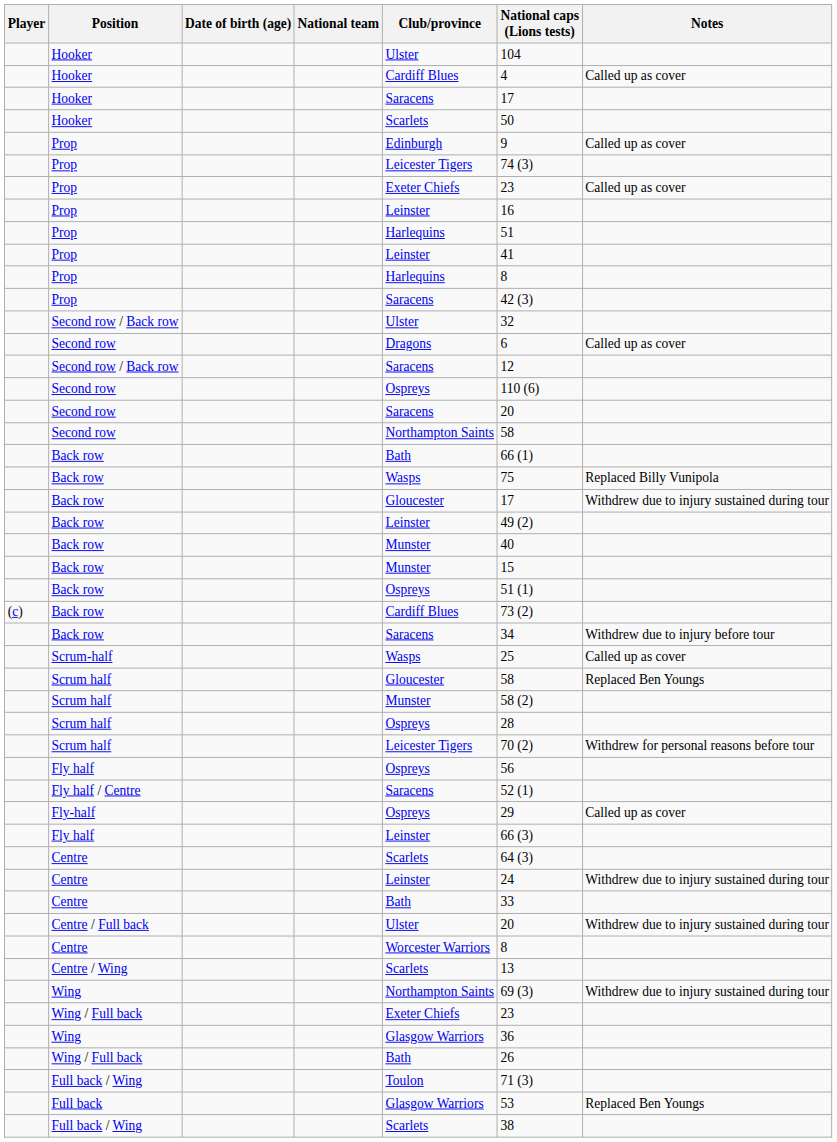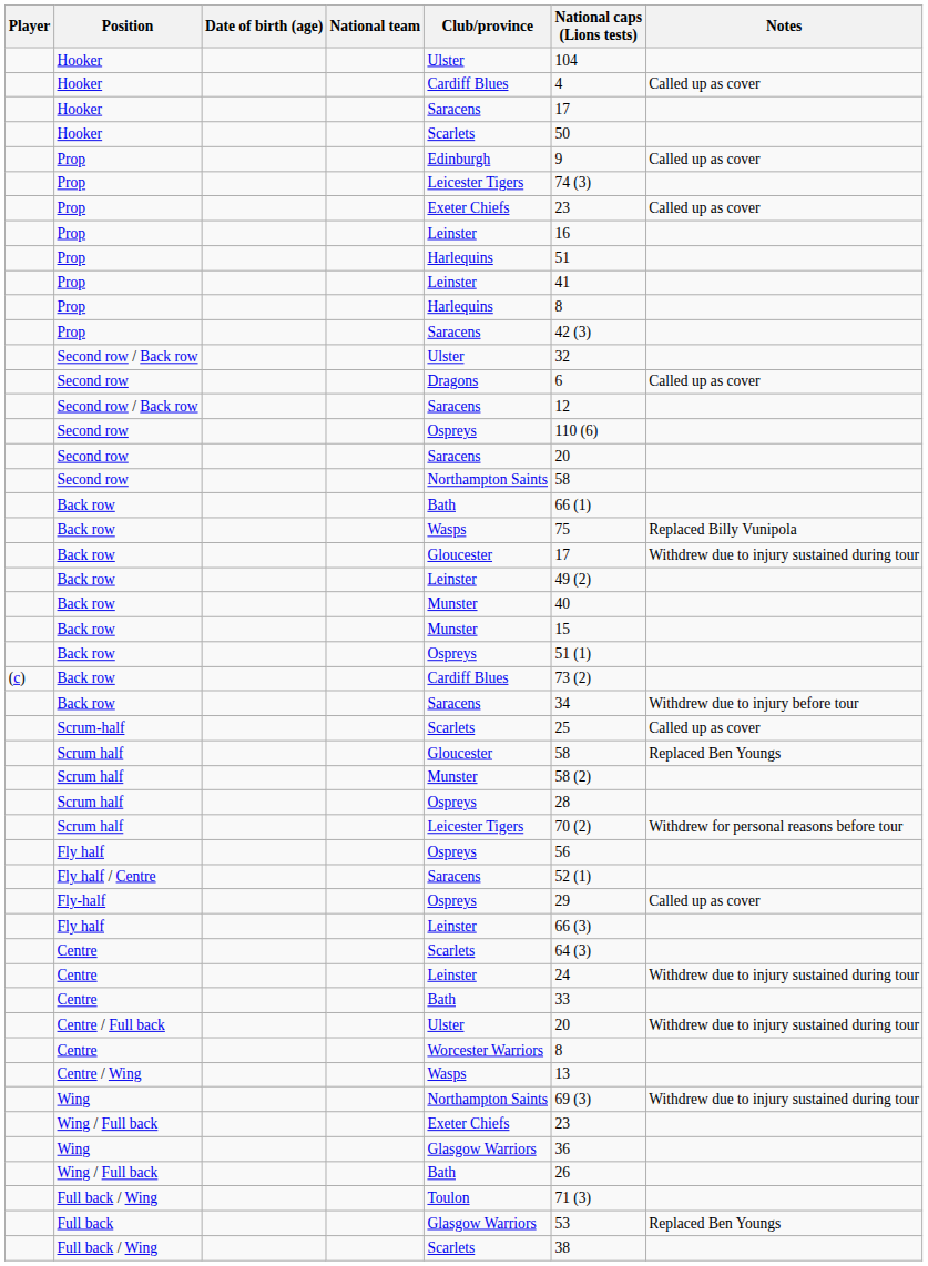 <table class="wikitable sortable" style="font-size:90%">
 <tr>
 <th>Player</th>
 <th>Position</th>
 <th>Date of birth (age)</th>
 <th>National team</th>
 <th>Club/province</th>
 <th>National caps<br>(Lions tests)</th>
 <th>Notes</th>
 </tr>
 <tr>
 <td><strong></strong></td>
 <td><a href='#'>Hooker</a></td>
 <td></td>
 <td></td>
 <td><a href='#'>Ulster</a></td>
 <td>104</td>
 <td></td>
 </tr>
 <tr>
 <td></td>
 <td><a href='#'>Hooker</a></td>
 <td></td>
 <td></td>
 <td><a href='#'>Cardiff Blues</a></td>
 <td>4</td>
 <td>Called up as cover</td>
 </tr>
 <tr>
 <td></td>
 <td><a href='#'>Hooker</a></td>
 <td></td>
 <td></td>
 <td><a href='#'>Saracens</a></td>
 <td>17</td>
 <td></td>
 </tr>
 <tr>
 <td></td>
 <td><a href='#'>Hooker</a></td>
 <td></td>
 <td></td>
 <td><a href='#'>Scarlets</a></td>
 <td>50</td>
 <td></td>
 </tr>
 <tr>
 <td></td>
 <td><a href='#'>Prop</a></td>
 <td></td>
 <td></td>
 <td><a href='#'>Edinburgh</a></td>
 <td>9</td>
 <td>Called up as cover</td>
 </tr>
 <tr>
 <td><strong></strong></td>
 <td><a href='#'>Prop</a></td>
 <td></td>
 <td></td>
 <td><a href='#'>Leicester Tigers</a></td>
 <td>74 (3)</td>
 <td></td>
 </tr>
 <tr>
 <td></td>
 <td><a href='#'>Prop</a></td>
 <td></td>
 <td></td>
 <td><a href='#'>Exeter Chiefs</a></td>
 <td>23</td>
 <td>Called up as cover</td>
 </tr>
 <tr>
 <td></td>
 <td><a href='#'>Prop</a></td>
 <td></td>
 <td></td>
 <td><a href='#'>Leinster</a></td>
 <td>16</td>
 <td></td>
 </tr>
 <tr>
 <td></td>
 <td><a href='#'>Prop</a></td>
 <td></td>
 <td></td>
 <td><a href='#'>Harlequins</a></td>
 <td>51</td>
 <td></td>
 </tr>
 <tr>
 <td></td>
 <td><a href='#'>Prop</a></td>
 <td></td>
 <td></td>
 <td><a href='#'>Leinster</a></td>
 <td>41</td>
 <td></td>
 </tr>
 <tr>
 <td></td>
 <td><a href='#'>Prop</a></td>
 <td></td>
 <td></td>
 <td><a href='#'>Harlequins</a></td>
 <td>8</td>
 <td></td>
 </tr>
 <tr>
 <td><strong></strong></td>
 <td><a href='#'>Prop</a></td>
 <td></td>
 <td></td>
 <td><a href='#'>Saracens</a></td>
 <td>42 (3)</td>
 <td></td>
 </tr>
 <tr>
 <td></td>
 <td><a href='#'>Second row</a> / <a href='#'>Back row</a></td>
 <td></td>
 <td></td>
 <td><a href='#'>Ulster</a></td>
 <td>32</td>
 <td></td>
 </tr>
 <tr>
 <td></td>
 <td><a href='#'>Second row</a></td>
 <td></td>
 <td></td>
 <td><a href='#'>Dragons</a></td>
 <td>6</td>
 <td>Called up as cover</td>
 </tr>
 <tr>
 <td></td>
 <td><a href='#'>Second row</a> / <a href='#'>Back row</a></td>
 <td></td>
 <td></td>
 <td><a href='#'>Saracens</a></td>
 <td>12</td>
 <td></td>
 </tr>
 <tr>
 <td><strong></strong></td>
 <td><a href='#'>Second row</a></td>
 <td></td>
 <td></td>
 <td><a href='#'>Ospreys</a></td>
 <td>110 (6)</td>
 <td></td>
 </tr>
 <tr>
 <td></td>
 <td><a href='#'>Second row</a></td>
 <td></td>
 <td></td>
 <td><a href='#'>Saracens</a></td>
 <td>20</td>
 <td></td>
 </tr>
 <tr>
 <td></td>
 <td><a href='#'>Second row</a></td>
 <td></td>
 <td></td>
 <td><a href='#'>Northampton Saints</a></td>
 <td>58</td>
 <td></td>
 </tr>
 <tr>
 <td><strong></strong></td>
 <td><a href='#'>Back row</a></td>
 <td></td>
 <td></td>
 <td><a href='#'>Bath</a></td>
 <td>66 (1)</td>
 <td></td>
 </tr>
 <tr>
 <td></td>
 <td><a href='#'>Back row</a></td>
 <td></td>
 <td></td>
 <td><a href='#'>Wasps</a></td>
 <td>75</td>
 <td>Replaced Billy Vunipola</td>
 </tr>
 <tr>
 <td><em></em></td>
 <td><a href='#'>Back row</a></td>
 <td></td>
 <td></td>
 <td><a href='#'>Gloucester</a></td>
 <td>17</td>
 <td>Withdrew due to injury sustained during tour</td>
 </tr>
 <tr>
 <td><strong></strong></td>
 <td><a href='#'>Back row</a></td>
 <td></td>
 <td></td>
 <td><a href='#'>Leinster</a></td>
 <td>49 (2)</td>
 <td></td>
 </tr>
 <tr>
 <td></td>
 <td><a href='#'>Back row</a></td>
 <td></td>
 <td></td>
 <td><a href='#'>Munster</a></td>
 <td>40</td>
 <td></td>
 </tr>
 <tr>
 <td></td>
 <td><a href='#'>Back row</a></td>
 <td></td>
 <td></td>
 <td><a href='#'>Munster</a></td>
 <td>15</td>
 <td></td>
 </tr>
 <tr>
 <td><strong></strong></td>
 <td><a href='#'>Back row</a></td>
 <td></td>
 <td></td>
 <td><a href='#'>Ospreys</a></td>
 <td>51 (1)</td>
 <td></td>
 </tr>
 <tr>
 <td><strong></strong> (<a href='#'>c</a>)</td>
 <td><a href='#'>Back row</a></td>
 <td></td>
 <td></td>
 <td><a href='#'>Cardiff Blues</a></td>
 <td>73 (2)</td>
 <td></td>
 </tr>
 <tr>
 <td><em></em></td>
 <td><a href='#'>Back row</a></td>
 <td></td>
 <td></td>
 <td><a href='#'>Saracens</a></td>
 <td>34</td>
 <td>Withdrew due to injury before tour</td>
 </tr>
 <tr>
 <td></td>
 <td><a href='#'>Scrum-half</a></td>
 <td></td>
 <td></td>
-<td><a href='#'>Wasps</a></td>
+<td><a href='#'>Scarlets</a></td>
 <td>25</td>
 <td>Called up as cover</td>
 </tr>
 <tr>
 <td></td>
 <td><a href='#'>Scrum half</a></td>
 <td></td>
 <td></td>
 <td><a href='#'>Gloucester</a></td>
 <td>58</td>
 <td>Replaced Ben Youngs</td>
 </tr>
 <tr>
 <td><strong></strong></td>
 <td><a href='#'>Scrum half</a></td>
 <td></td>
 <td></td>
 <td><a href='#'>Munster</a></td>
 <td>58 (2)</td>
 <td></td>
 </tr>
 <tr>
 <td></td>
 <td><a href='#'>Scrum half</a></td>
 <td></td>
 <td></td>
 <td><a href='#'>Ospreys</a></td>
 <td>28</td>
 <td></td>
 </tr>
 <tr>
 <td><strong><em></em></strong></td>
 <td><a href='#'>Scrum half</a></td>
 <td></td>
 <td></td>
 <td><a href='#'>Leicester Tigers</a></td>
 <td>70 (2)</td>
 <td>Withdrew for personal reasons before tour</td>
 </tr>
 <tr>
 <td></td>
 <td><a href='#'>Fly half</a></td>
 <td></td>
 <td></td>
 <td><a href='#'>Ospreys</a></td>
 <td>56</td>
 <td></td>
 </tr>
 <tr>
 <td><strong></strong></td>
 <td><a href='#'>Fly half</a> / <a href='#'>Centre</a></td>
 <td></td>
 <td></td>
 <td><a href='#'>Saracens</a></td>
 <td>52 (1)</td>
 <td></td>
 </tr>
 <tr>
 <td></td>
 <td><a href='#'>Fly-half</a></td>
 <td></td>
 <td></td>
 <td><a href='#'>Ospreys</a></td>
 <td>29</td>
 <td>Called up as cover</td>
 </tr>
 <tr>
 <td><strong></strong></td>
 <td><a href='#'>Fly half</a></td>
 <td></td>
 <td></td>
 <td><a href='#'>Leinster</a></td>
 <td>66 (3)</td>
 <td></td>
 </tr>
 <tr>
 <td><strong></strong></td>
 <td><a href='#'>Centre</a></td>
 <td></td>
 <td></td>
 <td><a href='#'>Scarlets</a></td>
 <td>64 (3)</td>
 <td></td>
 </tr>
 <tr>
 <td><em></em></td>
 <td><a href='#'>Centre</a></td>
 <td></td>
 <td></td>
 <td><a href='#'>Leinster</a></td>
 <td>24</td>
 <td>Withdrew due to injury sustained during tour</td>
 </tr>
 <tr>
 <td></td>
 <td><a href='#'>Centre</a></td>
 <td></td>
 <td></td>
 <td><a href='#'>Bath</a></td>
 <td>33</td>
 <td></td>
 </tr>
 <tr>
 <td></td>
 <td><a href='#'>Centre</a> / <a href='#'>Full back</a></td>
 <td></td>
 <td></td>
 <td><a href='#'>Ulster</a></td>
 <td>20</td>
 <td>Withdrew due to injury sustained during tour</td>
 </tr>
 <tr>
 <td></td>
 <td><a href='#'>Centre</a></td>
 <td></td>
 <td></td>
 <td><a href='#'>Worcester Warriors</a></td>
 <td>8</td>
 <td></td>
 </tr>
 <tr>
 <td></td>
 <td><a href='#'>Centre</a> / <a href='#'>Wing</a></td>
 <td></td>
 <td></td>
-<td><a href='#'>Scarlets</a></td>
+<td><a href='#'>Wasps</a></td>
 <td>13</td>
 <td></td>
 </tr>
 <tr>
 <td><strong><em></em></strong></td>
 <td><a href='#'>Wing</a></td>
 <td></td>
 <td></td>
 <td><a href='#'>Northampton Saints</a></td>
 <td>69 (3)</td>
 <td>Withdrew due to injury sustained during tour</td>
 </tr>
 <tr>
 <td></td>
 <td><a href='#'>Wing</a> / <a href='#'>Full back</a></td>
 <td></td>
 <td></td>
 <td><a href='#'>Exeter Chiefs</a></td>
 <td>23</td>
 <td></td>
 </tr>
 <tr>
 <td></td>
 <td><a href='#'>Wing</a></td>
 <td></td>
 <td></td>
 <td><a href='#'>Glasgow Warriors</a></td>
 <td>36</td>
 <td></td>
 </tr>
 <tr>
 <td></td>
 <td><a href='#'>Wing</a> / <a href='#'>Full back</a></td>
 <td></td>
 <td></td>
 <td><a href='#'>Bath</a></td>
 <td>26</td>
 <td></td>
 </tr>
 <tr>
 <td><strong></strong></td>
 <td><a href='#'>Full back</a> / <a href='#'>Wing</a></td>
 <td></td>
 <td></td>
 <td><a href='#'>Toulon</a></td>
 <td>71 (3)</td>
 <td></td>
 </tr>
 <tr>
 <td><strong><em></em></strong></td>
 <td><a href='#'>Full back</a></td>
 <td></td>
 <td></td>
 <td><a href='#'>Glasgow Warriors</a></td>
 <td>53</td>
 <td>Replaced Ben Youngs</td>
 </tr>
 <tr>
 <td></td>
 <td><a href='#'>Full back</a> / <a href='#'>Wing</a></td>
 <td></td>
 <td></td>
 <td><a href='#'>Scarlets</a></td>
 <td>38</td>
 <td></td>
 </tr>
 </table>
